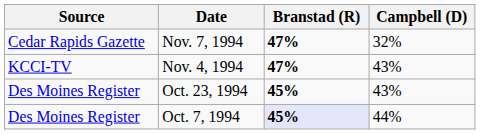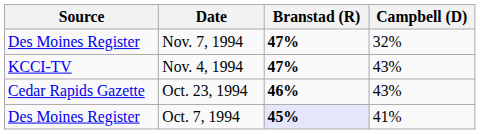 <table class="wikitable">
 <tr>
 <th width="150px">Source</th>
 <th width="100px">Date</th>
 <th width="100px">Branstad (R)</th>
 <th width="100px">Campbell (D)</th>
 </tr>
 <tr>
-<td><a href='#'>Cedar Rapids Gazette</a></td>
+<td><a href='#'>Des Moines Register</a></td>
 <td>Nov. 7, 1994</td>
 <td><strong>47%</strong></td>
 <td>32%</td>
 </tr>
 <tr>
 <td><a href='#'>KCCI-TV</a></td>
 <td>Nov. 4, 1994</td>
 <td><strong>47%</strong></td>
 <td>43%</td>
 </tr>
 <tr>
-<td><a href='#'>Des Moines Register</a></td>
+<td><a href='#'>Cedar Rapids Gazette</a></td>
 <td>Oct. 23, 1994</td>
-<td><strong>45%</strong></td>
+<td><strong>46%</strong></td>
 <td>43%</td>
 </tr>
 <tr>
 <td><a href='#'>Des Moines Register</a></td>
 <td>Oct. 7, 1994</td>
 <td style="background: lavender;"><strong>45%</strong></td>
-<td>44%</td>
+<td>41%</td>
 </tr>
 </table>
